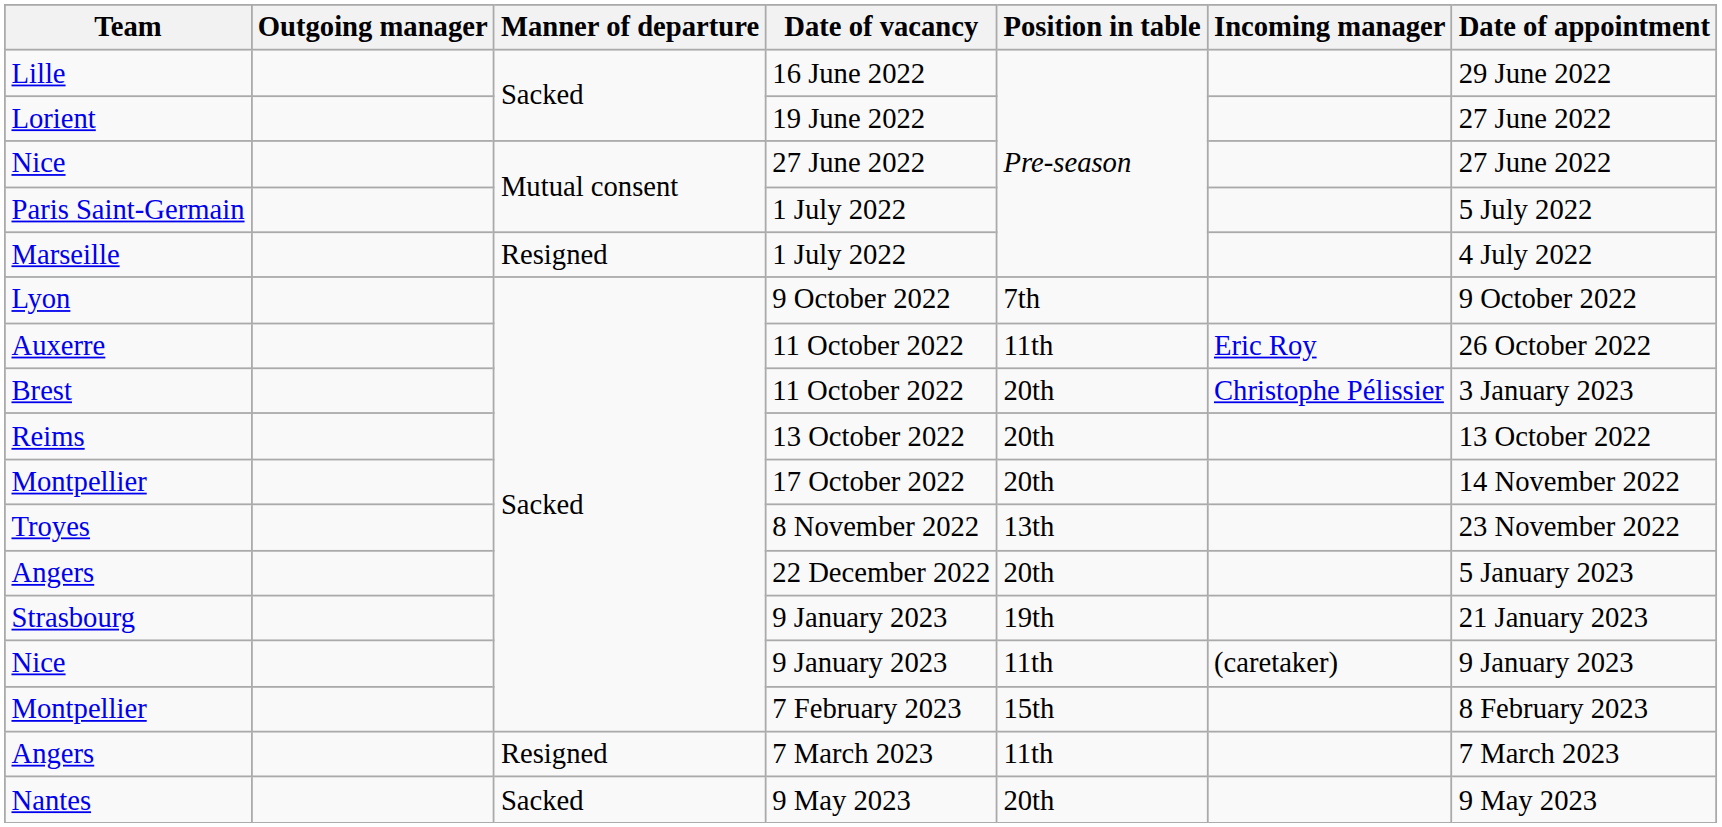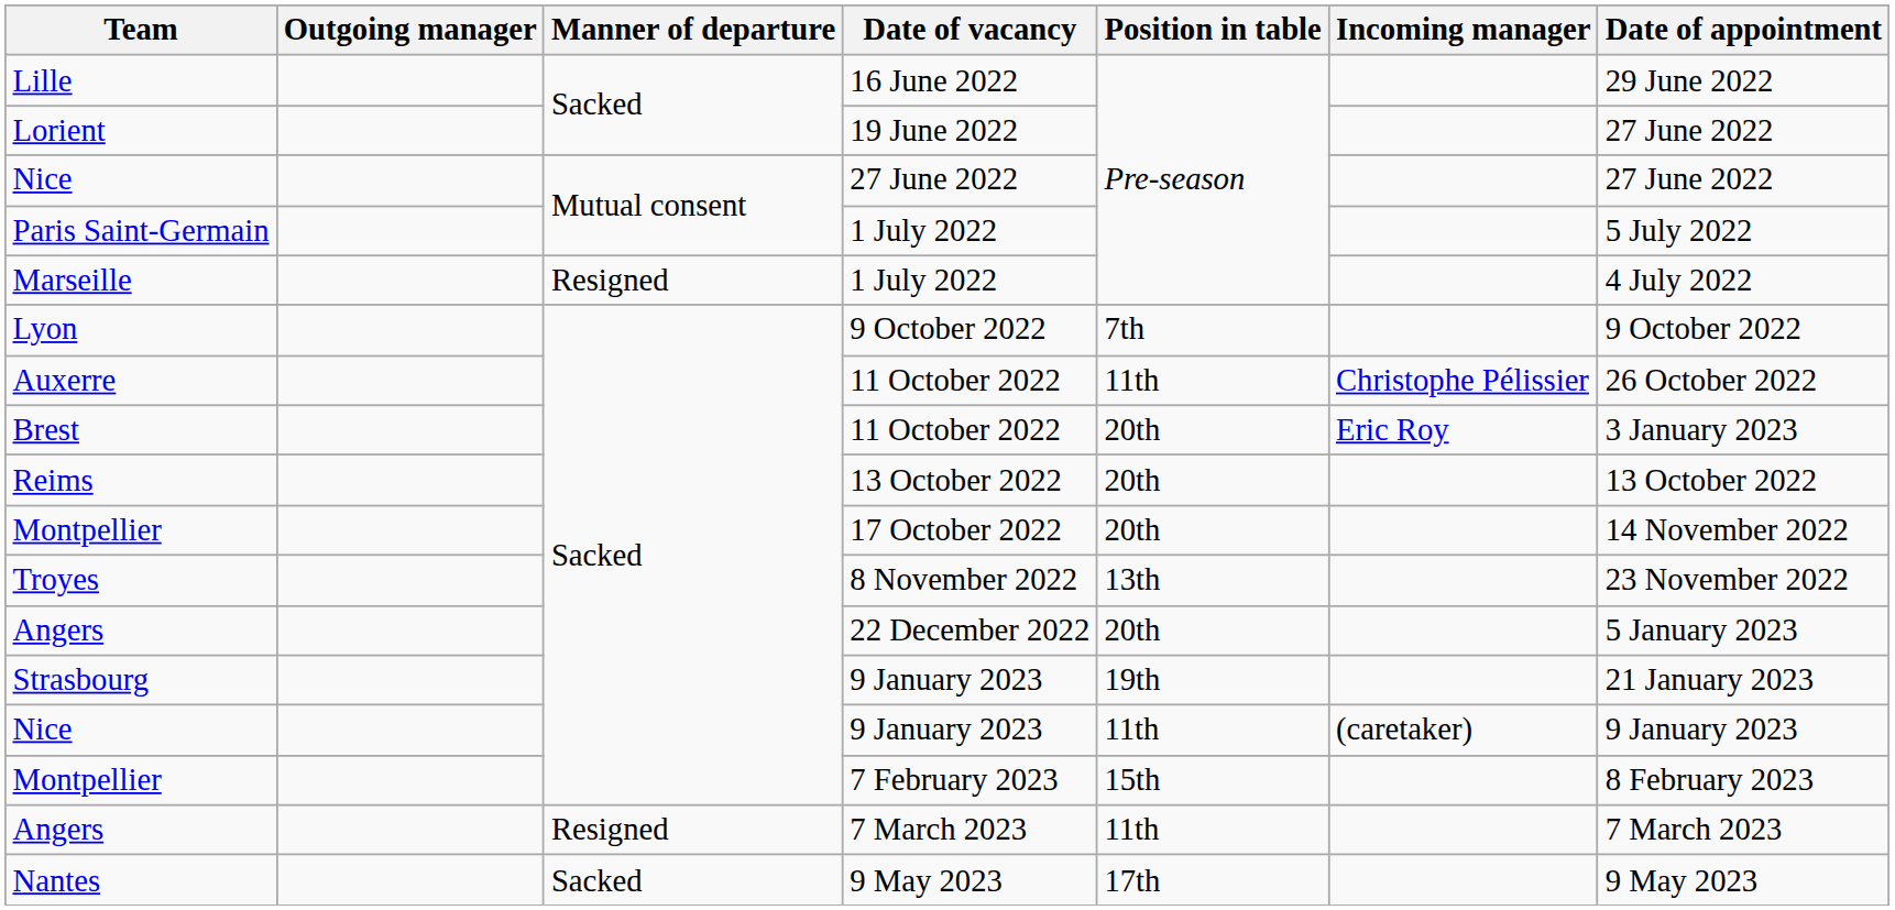 <table class="wikitable sortable">
 <tr>
 <th>Team</th>
 <th>Outgoing manager</th>
 <th>Manner of departure</th>
 <th>Date of vacancy</th>
 <th>Position in table</th>
 <th>Incoming manager</th>
 <th>Date of appointment</th>
 </tr>
 <tr>
 <td><a href='#'>Lille</a></td>
 <td> </td>
 <td rowspan=2>Sacked</td>
 <td>16 June 2022</td>
 <td rowspan="5"><em>Pre-season</em></td>
 <td> </td>
 <td>29 June 2022</td>
 </tr>
 <tr>
 <td><a href='#'>Lorient</a></td>
 <td> </td>
 <td>19 June 2022</td>
 <td> </td>
 <td>27 June 2022</td>
 </tr>
 <tr>
 <td><a href='#'>Nice</a></td>
 <td> </td>
 <td rowspan="2">Mutual consent</td>
 <td>27 June 2022</td>
 <td> </td>
 <td>27 June 2022</td>
 </tr>
 <tr>
 <td><a href='#'>Paris Saint-Germain</a></td>
 <td> </td>
 <td>1 July 2022</td>
 <td> </td>
 <td>5 July 2022</td>
 </tr>
 <tr>
 <td><a href='#'>Marseille</a></td>
 <td> </td>
 <td>Resigned</td>
 <td>1 July 2022</td>
 <td> </td>
 <td>4 July 2022</td>
 </tr>
 <tr>
 <td><a href='#'>Lyon</a></td>
 <td> </td>
 <td rowspan=10>Sacked</td>
 <td>9 October 2022</td>
 <td>7th</td>
 <td> </td>
 <td>9 October 2022</td>
 </tr>
 <tr>
 <td><a href='#'>Auxerre</a></td>
 <td> </td>
 <td>11 October 2022</td>
 <td>11th</td>
-<td> <a href='#'>Eric Roy</a></td>
+<td> <a href='#'>Christophe Pélissier</a></td>
 <td>26 October 2022</td>
 </tr>
 <tr>
 <td><a href='#'>Brest</a></td>
 <td> </td>
 <td>11 October 2022</td>
 <td>20th</td>
-<td> <a href='#'>Christophe Pélissier</a></td>
+<td> <a href='#'>Eric Roy</a></td>
 <td>3 January 2023</td>
 </tr>
 <tr>
 <td><a href='#'>Reims</a></td>
 <td> </td>
 <td>13 October 2022</td>
 <td>20th</td>
 <td> </td>
 <td>13 October 2022</td>
 </tr>
 <tr>
 <td><a href='#'>Montpellier</a></td>
 <td> </td>
 <td>17 October 2022</td>
 <td>20th</td>
 <td> </td>
 <td>14 November 2022</td>
 </tr>
 <tr>
 <td><a href='#'>Troyes</a></td>
 <td> </td>
 <td>8 November 2022</td>
 <td>13th</td>
 <td> </td>
 <td>23 November 2022</td>
 </tr>
 <tr>
 <td><a href='#'>Angers</a></td>
 <td> </td>
 <td>22 December 2022</td>
 <td>20th</td>
 <td> </td>
 <td>5 January 2023</td>
 </tr>
 <tr>
 <td><a href='#'>Strasbourg</a></td>
 <td> </td>
 <td>9 January 2023</td>
 <td>19th</td>
 <td> </td>
 <td>21 January 2023</td>
 </tr>
 <tr>
 <td><a href='#'>Nice</a></td>
 <td> </td>
 <td>9 January 2023</td>
 <td>11th</td>
 <td>  (caretaker)</td>
 <td>9 January 2023</td>
 </tr>
 <tr>
 <td><a href='#'>Montpellier</a></td>
 <td> </td>
 <td>7 February 2023</td>
 <td>15th</td>
 <td> </td>
 <td>8 February 2023</td>
 </tr>
 <tr>
 <td><a href='#'>Angers</a></td>
 <td> </td>
 <td>Resigned</td>
 <td>7 March 2023</td>
 <td>11th</td>
 <td> </td>
 <td>7 March 2023</td>
 </tr>
 <tr>
 <td><a href='#'>Nantes</a></td>
 <td> </td>
 <td>Sacked</td>
 <td>9 May 2023</td>
-<td>20th</td>
+<td>17th</td>
 <td> </td>
 <td>9 May 2023</td>
 </tr>
 </table>
